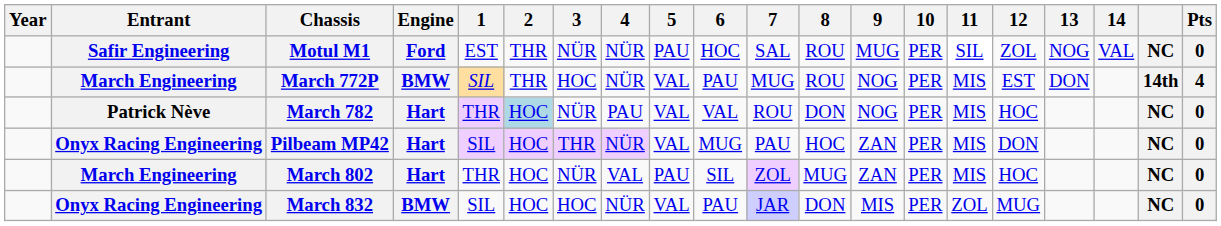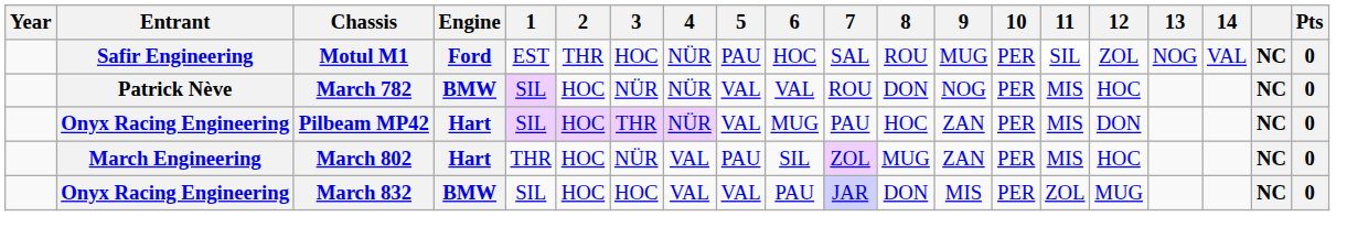 <table class="wikitable" style="text-align:center; font-size:90%">
 <tr>
 <th>Year</th>
 <th>Entrant</th>
 <th>Chassis</th>
 <th>Engine</th>
 <th>1</th>
 <th>2</th>
 <th>3</th>
 <th>4</th>
 <th>5</th>
 <th>6</th>
 <th>7</th>
 <th>8</th>
 <th>9</th>
 <th>10</th>
 <th>11</th>
 <th>12</th>
 <th>13</th>
 <th>14</th>
 <th></th>
 <th>Pts</th>
 </tr>
 <tr>
 <td></td>
 <th><a href='#'>Safir Engineering</a></th>
 <th><a href='#'>Motul M1</a></th>
 <th><a href='#'>Ford</a></th>
 <td><a href='#'>EST</a></td>
 <td><a href='#'>THR</a></td>
-<td><a href='#'>NÜR</a></td>
+<td><a href='#'>HOC</a></td>
 <td><a href='#'>NÜR</a></td>
 <td><a href='#'>PAU</a></td>
 <td><a href='#'>HOC</a></td>
 <td><a href='#'>SAL</a></td>
 <td><a href='#'>ROU</a></td>
 <td><a href='#'>MUG</a></td>
 <td><a href='#'>PER</a></td>
 <td style="background:#FFFFFF;"><a href='#'>SIL</a><br></td>
 <td><a href='#'>ZOL</a></td>
 <td><a href='#'>NOG</a></td>
 <td><a href='#'>VAL</a></td>
 <th>NC</th>
 <th>0</th>
 </tr>
 <tr>
 <td></td>
-<th><a href='#'>March Engineering</a></th>
-<th><a href='#'>March 772P</a></th>
+<th>Patrick Nève</th>
+<th><a href='#'>March 782</a></th>
 <th><a href='#'>BMW</a></th>
-<td style="background:#FFDF9F;"><em><a href='#'>SIL</a></em><br></td>
-<td><a href='#'>THR</a></td>
+<td style="background:#EFCFFF;"><a href='#'>SIL</a><br></td>
 <td><a href='#'>HOC</a></td>
 <td><a href='#'>NÜR</a></td>
-<td><a href='#'>VAL</a></td>
-<td><a href='#'>PAU</a></td>
-<td><a href='#'>MUG</a></td>
-<td><a href='#'>ROU</a></td>
-<td><a href='#'>NOG</a></td>
-<td><a href='#'>PER</a></td>
-<td><a href='#'>MIS</a></td>
-<td><a href='#'>EST</a></td>
-<td><a href='#'>DON</a></td>
-<td></td>
-<th>14th</th>
-<th>4</th>
-</tr>
-<tr>
-<td></td>
-<th>Patrick Nève</th>
-<th><a href='#'>March 782</a></th>
-<th><a href='#'>Hart</a></th>
-<td style="background:#EFCFFF;"><a href='#'>THR</a><br></td>
-<td style="background: lightblue;"><a href='#'>HOC</a></td>
 <td><a href='#'>NÜR</a></td>
-<td><a href='#'>PAU</a></td>
 <td><a href='#'>VAL</a></td>
 <td><a href='#'>VAL</a></td>
 <td><a href='#'>ROU</a></td>
 <td><a href='#'>DON</a></td>
 <td><a href='#'>NOG</a></td>
 <td><a href='#'>PER</a></td>
 <td><a href='#'>MIS</a></td>
 <td><a href='#'>HOC</a></td>
 <td></td>
 <td></td>
 <th>NC</th>
 <th>0</th>
 </tr>
 <tr>
 <td></td>
 <th><a href='#'>Onyx Racing Engineering</a></th>
 <th><a href='#'>Pilbeam MP42</a></th>
 <th><a href='#'>Hart</a></th>
 <td style="background:#EFCFFF;"><a href='#'>SIL</a><br></td>
 <td style="background:#EFCFFF;"><a href='#'>HOC</a><br></td>
 <td style="background:#EFCFFF;"><a href='#'>THR</a><br></td>
 <td style="background:#EFCFFF;"><a href='#'>NÜR</a><br></td>
 <td><a href='#'>VAL</a></td>
 <td><a href='#'>MUG</a></td>
 <td><a href='#'>PAU</a></td>
 <td><a href='#'>HOC</a></td>
 <td><a href='#'>ZAN</a></td>
 <td><a href='#'>PER</a></td>
 <td><a href='#'>MIS</a></td>
 <td><a href='#'>DON</a></td>
 <td></td>
 <td></td>
 <th>NC</th>
 <th>0</th>
 </tr>
 <tr>
 <td></td>
 <th><a href='#'>March Engineering</a></th>
 <th><a href='#'>March 802</a></th>
 <th><a href='#'>Hart</a></th>
 <td><a href='#'>THR</a></td>
 <td><a href='#'>HOC</a></td>
 <td><a href='#'>NÜR</a></td>
 <td><a href='#'>VAL</a></td>
 <td><a href='#'>PAU</a></td>
 <td><a href='#'>SIL</a></td>
 <td style="background:#EFCFFF;"><a href='#'>ZOL</a><br></td>
 <td><a href='#'>MUG</a></td>
 <td><a href='#'>ZAN</a></td>
 <td><a href='#'>PER</a></td>
 <td><a href='#'>MIS</a></td>
 <td><a href='#'>HOC</a></td>
 <td></td>
 <td></td>
 <th>NC</th>
 <th>0</th>
 </tr>
 <tr>
 <td></td>
 <th><a href='#'>Onyx Racing Engineering</a></th>
 <th><a href='#'>March 832</a></th>
 <th><a href='#'>BMW</a></th>
 <td><a href='#'>SIL</a></td>
 <td><a href='#'>HOC</a></td>
 <td><a href='#'>HOC</a></td>
-<td><a href='#'>NÜR</a></td>
+<td><a href='#'>VAL</a></td>
 <td><a href='#'>VAL</a></td>
 <td><a href='#'>PAU</a></td>
 <td style="background:#CFCFFF;"><a href='#'>JAR</a><br></td>
 <td><a href='#'>DON</a></td>
 <td><a href='#'>MIS</a></td>
 <td><a href='#'>PER</a></td>
 <td><a href='#'>ZOL</a></td>
 <td><a href='#'>MUG</a></td>
 <td></td>
 <td></td>
 <th>NC</th>
 <th>0</th>
 </tr>
 </table>
